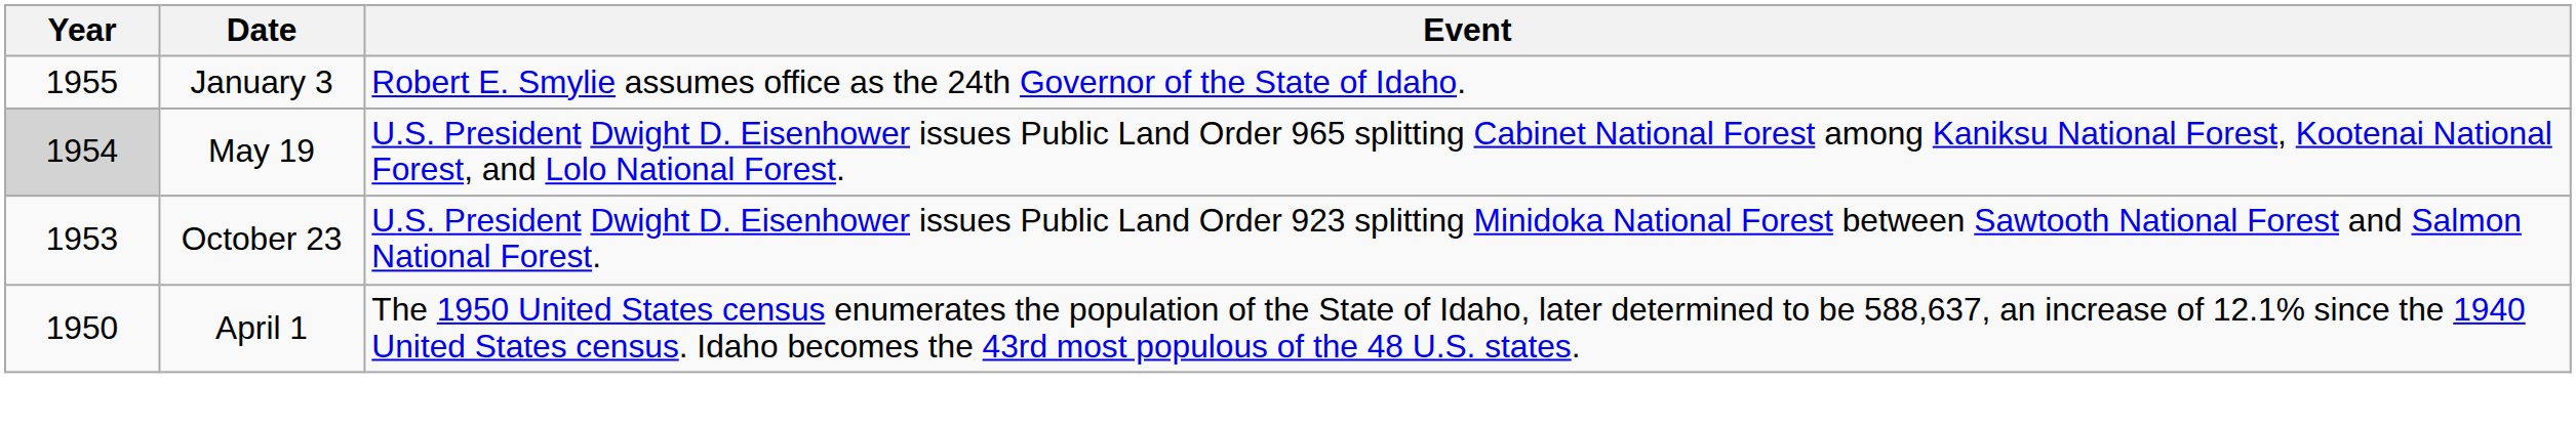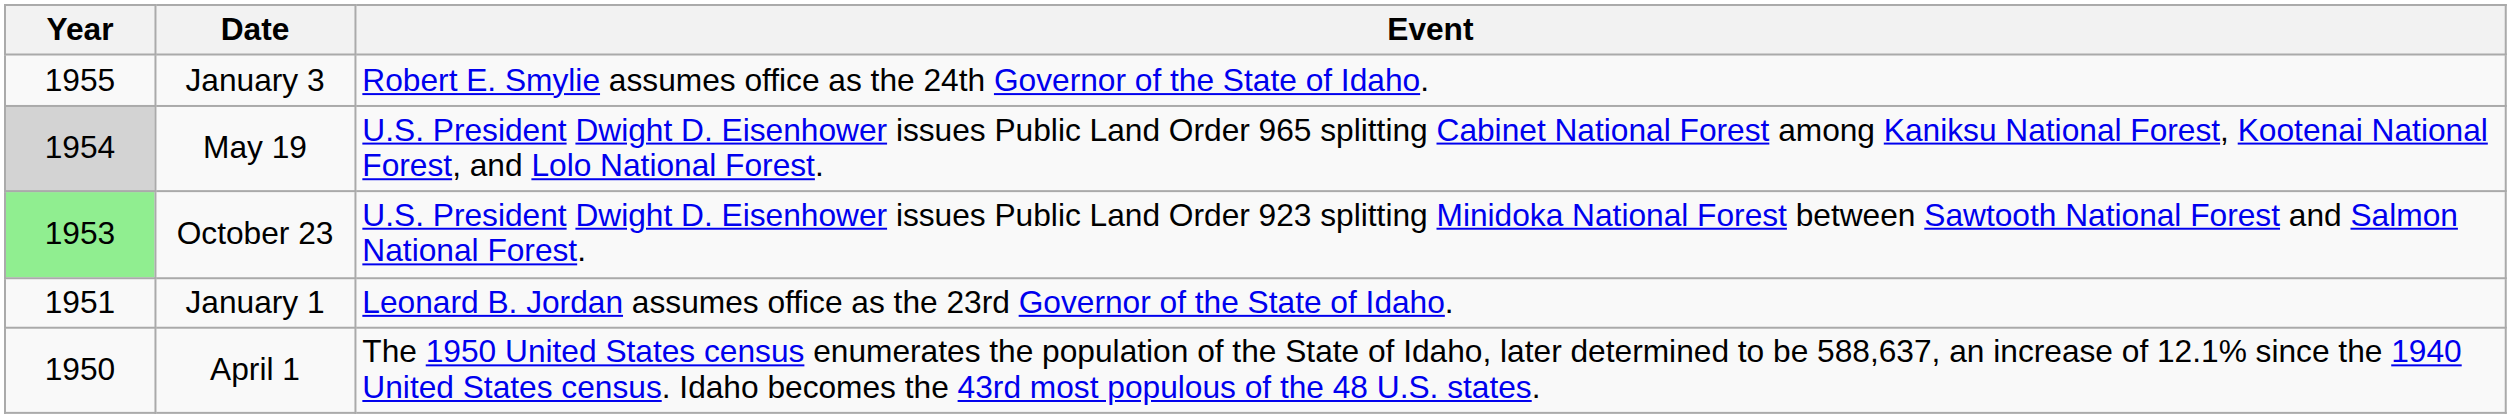 <table class="wikitable" style="width:100%;">
 <tr>
 <th style="width:6%">Year</th>
 <th style="width:8%">Date</th>
 <th style="width:86%">Event</th>
 </tr>
 <tr>
 <td align=center rowspan=1>1955</td>
 <td align=center>January 3</td>
 <td><a href='#'>Robert E. Smylie</a> assumes office as the 24th <a href='#'>Governor of the State of Idaho</a>.</td>
 </tr>
 <tr>
 <td align=center rowspan=1 style="background: lightgrey;">1954</td>
 <td align=center>May 19</td>
 <td><a href='#'>U.S. President</a> <a href='#'>Dwight D. Eisenhower</a> issues Public Land Order 965 splitting <a href='#'>Cabinet National Forest</a> among <a href='#'>Kaniksu National Forest</a>, <a href='#'>Kootenai National Forest</a>, and <a href='#'>Lolo National Forest</a>.</td>
 </tr>
 <tr>
-<td align=center rowspan=1>1953</td>
+<td align=center rowspan=1 style="background: lightgreen;">1953</td>
 <td align=center>October 23</td>
 <td><a href='#'>U.S. President</a> <a href='#'>Dwight D. Eisenhower</a> issues Public Land Order 923 splitting <a href='#'>Minidoka National Forest</a> between <a href='#'>Sawtooth National Forest</a> and <a href='#'>Salmon National Forest</a>.</td>
+</tr>
+<tr>
+<td align=center rowspan=1>1951</td>
+<td align=center>January 1</td>
+<td><a href='#'>Leonard B. Jordan</a> assumes office as the 23rd <a href='#'>Governor of the State of Idaho</a>.</td>
 </tr>
 <tr>
 <td align=center rowspan=1>1950</td>
 <td align=center>April 1</td>
 <td>The <a href='#'>1950 United States census</a> enumerates the population of the State of Idaho, later determined to be 588,637, an increase of 12.1% since the <a href='#'>1940 United States census</a>. Idaho becomes the <a href='#'>43rd most populous of the 48 U.S. states</a>.</td>
 </tr>
 </table>
